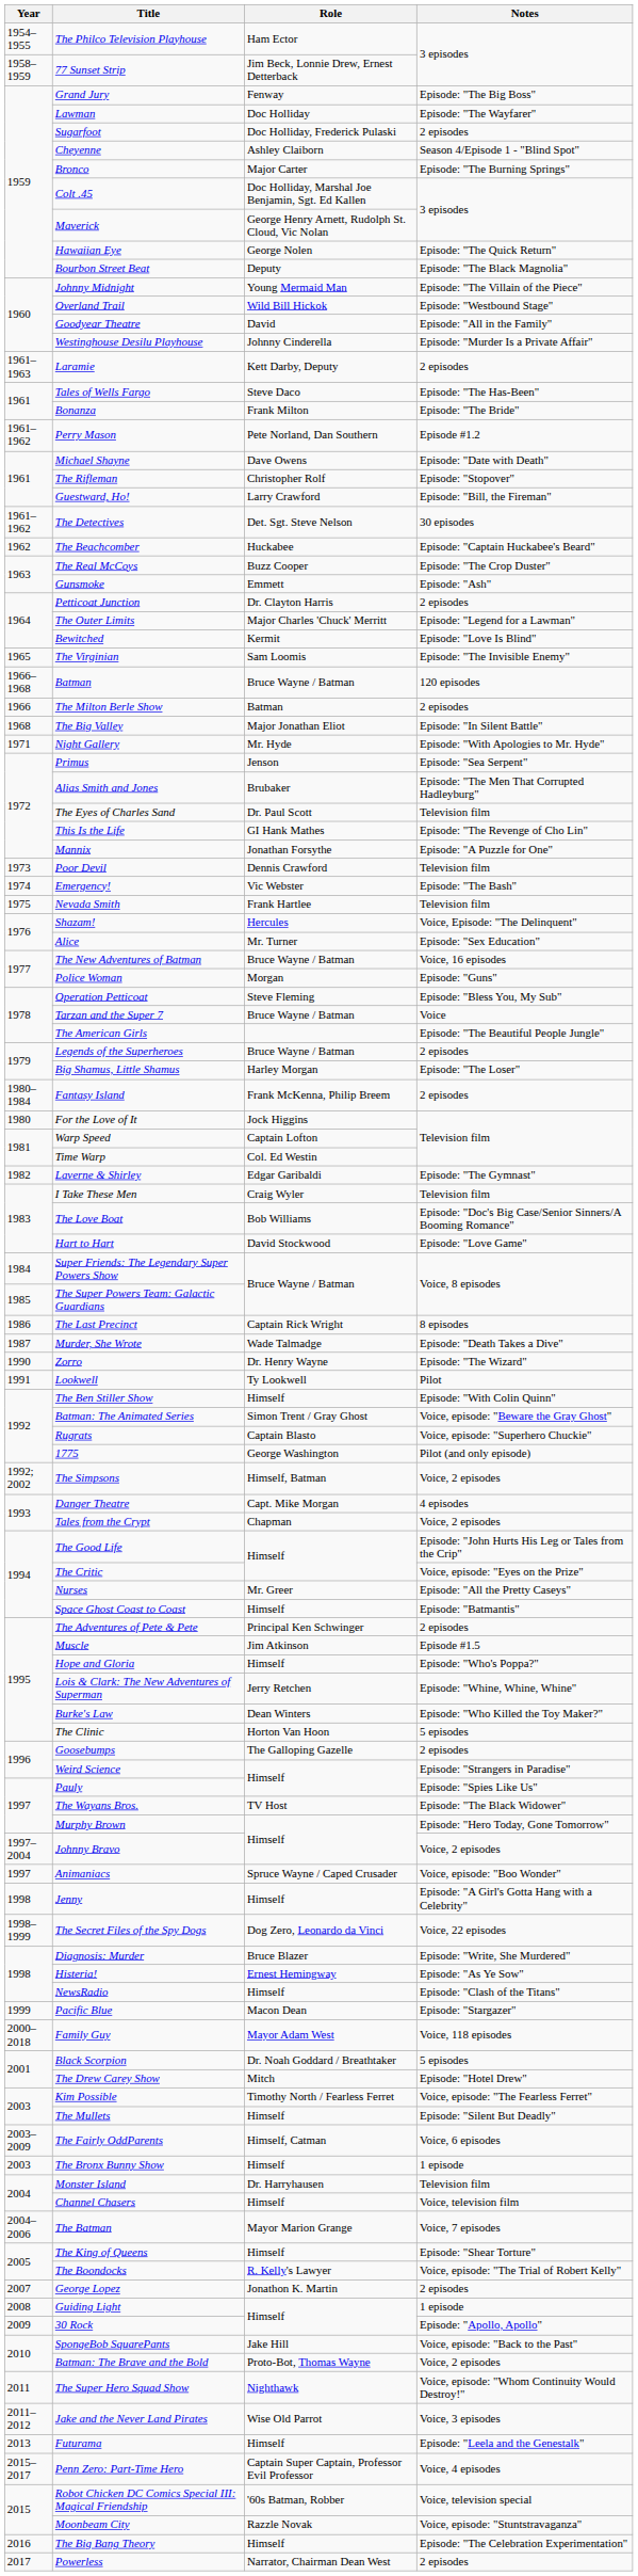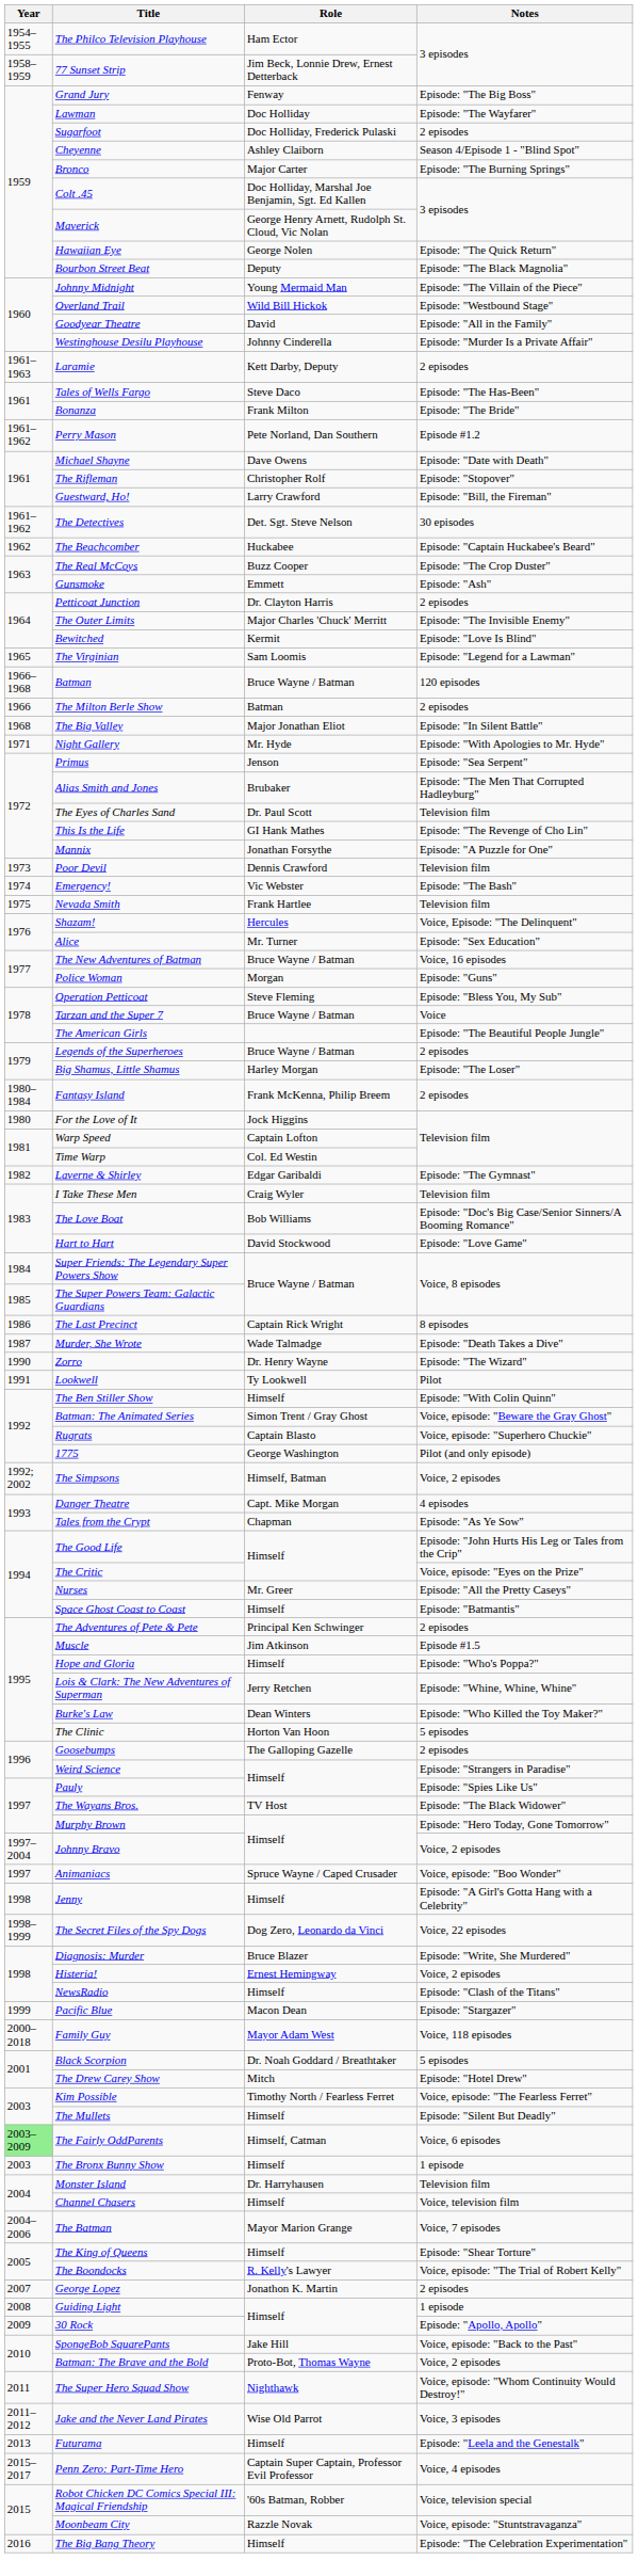 <table class="wikitable sortable">
 <tr>
 <th>Year</th>
 <th>Title</th>
 <th>Role</th>
 <th class="unsortable">Notes</th>
 </tr>
 <tr>
 <td>1954–1955</td>
 <td><em><a href='#'>The Philco Television Playhouse</a></em></td>
 <td>Ham Ector</td>
 <td rowspan="2">3 episodes</td>
 </tr>
 <tr>
 <td>1958–1959</td>
 <td><em><a href='#'>77 Sunset Strip</a></em></td>
 <td>Jim Beck, Lonnie Drew, Ernest Detterback</td>
 </tr>
 <tr>
 <td rowspan="9">1959</td>
 <td><em><a href='#'>Grand Jury</a></em></td>
 <td>Fenway</td>
 <td>Episode: "The Big Boss"</td>
 </tr>
 <tr>
 <td><em><a href='#'>Lawman</a></em></td>
 <td>Doc Holliday</td>
 <td>Episode: "The Wayfarer"</td>
 </tr>
 <tr>
 <td><em><a href='#'>Sugarfoot</a></em></td>
 <td>Doc Holliday, Frederick Pulaski</td>
 <td>2 episodes</td>
 </tr>
 <tr>
 <td><em><a href='#'>Cheyenne</a></em></td>
 <td>Ashley Claiborn</td>
 <td>Season 4/Episode 1 - "Blind Spot"</td>
 </tr>
 <tr>
 <td><em><a href='#'>Bronco</a></em></td>
 <td>Major Carter</td>
 <td>Episode: "The Burning Springs"</td>
 </tr>
 <tr>
 <td><em><a href='#'>Colt .45</a></em></td>
 <td>Doc Holliday, Marshal Joe Benjamin, Sgt. Ed Kallen</td>
 <td rowspan="2">3 episodes</td>
 </tr>
 <tr>
 <td><em><a href='#'>Maverick</a></em></td>
 <td>George Henry Arnett, Rudolph St. Cloud, Vic Nolan</td>
 </tr>
 <tr>
 <td><em><a href='#'>Hawaiian Eye</a></em></td>
 <td>George Nolen</td>
 <td>Episode: "The Quick Return"</td>
 </tr>
 <tr>
 <td><em><a href='#'>Bourbon Street Beat</a></em></td>
 <td>Deputy</td>
 <td>Episode: "The Black Magnolia"</td>
 </tr>
 <tr>
 <td rowspan="4">1960</td>
 <td><em><a href='#'>Johnny Midnight</a></em></td>
 <td>Young <a href='#'>Mermaid Man</a></td>
 <td>Episode: "The Villain of the Piece"</td>
 </tr>
 <tr>
 <td><em><a href='#'>Overland Trail</a></em></td>
 <td><a href='#'>Wild Bill Hickok</a></td>
 <td>Episode: "Westbound Stage"</td>
 </tr>
 <tr>
 <td><em><a href='#'>Goodyear Theatre</a></em></td>
 <td>David</td>
 <td>Episode: "All in the Family"</td>
 </tr>
 <tr>
 <td><em><a href='#'>Westinghouse Desilu Playhouse</a></em></td>
 <td>Johnny Cinderella</td>
 <td>Episode: "Murder Is a Private Affair"</td>
 </tr>
 <tr>
 <td>1961–1963</td>
 <td><em><a href='#'>Laramie</a></em></td>
 <td>Kett Darby, Deputy</td>
 <td>2 episodes</td>
 </tr>
 <tr>
 <td rowspan="2">1961</td>
 <td><em><a href='#'>Tales of Wells Fargo</a></em></td>
 <td>Steve Daco</td>
 <td>Episode: "The Has-Been"</td>
 </tr>
 <tr>
 <td><em><a href='#'>Bonanza</a></em></td>
 <td>Frank Milton</td>
 <td>Episode: "The Bride"</td>
 </tr>
 <tr>
 <td>1961–1962</td>
 <td><em><a href='#'>Perry Mason</a></em></td>
 <td>Pete Norland, Dan Southern</td>
 <td>Episode #1.2</td>
 </tr>
 <tr>
 <td rowspan="3">1961</td>
 <td><em><a href='#'>Michael Shayne</a></em></td>
 <td>Dave Owens</td>
 <td>Episode: "Date with Death"</td>
 </tr>
 <tr>
 <td><em><a href='#'>The Rifleman</a></em></td>
 <td>Christopher Rolf</td>
 <td>Episode: "Stopover"</td>
 </tr>
 <tr>
 <td><em><a href='#'>Guestward, Ho!</a></em></td>
 <td>Larry Crawford</td>
 <td>Episode: "Bill, the Fireman"</td>
 </tr>
 <tr>
 <td>1961–1962</td>
 <td><em><a href='#'>The Detectives</a></em></td>
 <td>Det. Sgt. Steve Nelson</td>
 <td>30 episodes</td>
 </tr>
 <tr>
 <td>1962</td>
 <td><em><a href='#'>The Beachcomber</a></em></td>
 <td>Huckabee</td>
 <td>Episode: "Captain Huckabee's Beard"</td>
 </tr>
 <tr>
 <td rowspan="2">1963</td>
 <td><em><a href='#'>The Real McCoys</a></em></td>
 <td>Buzz Cooper</td>
 <td>Episode: "The Crop Duster"</td>
 </tr>
 <tr>
 <td><em><a href='#'>Gunsmoke</a></em></td>
 <td>Emmett</td>
 <td>Episode: "Ash"</td>
 </tr>
 <tr>
 <td rowspan="3">1964</td>
 <td><em><a href='#'>Petticoat Junction</a></em></td>
 <td>Dr. Clayton Harris</td>
 <td>2 episodes</td>
 </tr>
 <tr>
 <td><em><a href='#'>The Outer Limits</a></em></td>
 <td>Major Charles 'Chuck' Merritt</td>
-<td>Episode: "Legend for a Lawman"</td>
+<td>Episode: "The Invisible Enemy"</td>
 </tr>
 <tr>
 <td><em><a href='#'>Bewitched</a></em></td>
 <td>Kermit</td>
 <td>Episode: "Love Is Blind"</td>
 </tr>
 <tr>
 <td>1965</td>
 <td><em><a href='#'>The Virginian</a></em></td>
 <td>Sam Loomis</td>
-<td>Episode: "The Invisible Enemy"</td>
+<td>Episode: "Legend for a Lawman"</td>
 </tr>
 <tr>
 <td>1966–1968</td>
 <td><em><a href='#'>Batman</a></em></td>
 <td>Bruce Wayne / Batman</td>
 <td>120 episodes</td>
 </tr>
 <tr>
 <td>1966</td>
 <td><em><a href='#'>The Milton Berle Show</a></em></td>
 <td>Batman</td>
 <td>2 episodes</td>
 </tr>
 <tr>
 <td>1968</td>
 <td><em><a href='#'>The Big Valley</a></em></td>
 <td>Major Jonathan Eliot</td>
 <td>Episode: "In Silent Battle"</td>
 </tr>
 <tr>
 <td>1971</td>
 <td><em><a href='#'>Night Gallery</a></em></td>
 <td>Mr. Hyde</td>
 <td>Episode: "With Apologies to Mr. Hyde"</td>
 </tr>
 <tr>
 <td rowspan="5">1972</td>
 <td><em><a href='#'>Primus</a></em></td>
 <td>Jenson</td>
 <td>Episode: "Sea Serpent"</td>
 </tr>
 <tr>
 <td><em><a href='#'>Alias Smith and Jones</a></em></td>
 <td>Brubaker</td>
 <td>Episode: "The Men That Corrupted Hadleyburg"</td>
 </tr>
 <tr>
 <td><em>The Eyes of Charles Sand</em></td>
 <td>Dr. Paul Scott</td>
 <td>Television film</td>
 </tr>
 <tr>
 <td><em><a href='#'>This Is the Life</a></em></td>
 <td>GI Hank Mathes</td>
 <td>Episode: "The Revenge of Cho Lin"</td>
 </tr>
 <tr>
 <td><em><a href='#'>Mannix</a></em></td>
 <td>Jonathan Forsythe</td>
 <td>Episode: "A Puzzle for One"</td>
 </tr>
 <tr>
 <td>1973</td>
 <td><em><a href='#'>Poor Devil</a></em></td>
 <td>Dennis Crawford</td>
 <td>Television film</td>
 </tr>
 <tr>
 <td>1974</td>
 <td><em><a href='#'>Emergency!</a></em></td>
 <td>Vic Webster</td>
 <td>Episode: "The Bash"</td>
 </tr>
 <tr>
 <td>1975</td>
 <td><em><a href='#'>Nevada Smith</a></em></td>
 <td>Frank Hartlee</td>
 <td>Television film</td>
 </tr>
 <tr>
 <td rowspan="2">1976</td>
 <td><em><a href='#'>Shazam!</a></em></td>
 <td><a href='#'>Hercules</a></td>
 <td>Voice, Episode: "The Delinquent"</td>
 </tr>
 <tr>
 <td><em><a href='#'>Alice</a></em></td>
 <td>Mr. Turner</td>
 <td>Episode: "Sex Education"</td>
 </tr>
 <tr>
 <td rowspan="2">1977</td>
 <td><em><a href='#'>The New Adventures of Batman</a></em></td>
 <td>Bruce Wayne / Batman</td>
 <td>Voice, 16 episodes</td>
 </tr>
 <tr>
 <td><em><a href='#'>Police Woman</a></em></td>
 <td>Morgan</td>
 <td>Episode: "Guns"</td>
 </tr>
 <tr>
 <td rowspan="3">1978</td>
 <td><em><a href='#'>Operation Petticoat</a></em></td>
 <td>Steve Fleming</td>
 <td>Episode: "Bless You, My Sub"</td>
 </tr>
 <tr>
 <td><em><a href='#'>Tarzan and the Super 7</a></em></td>
 <td>Bruce Wayne / Batman</td>
 <td>Voice</td>
 </tr>
 <tr>
 <td><em><a href='#'>The American Girls</a></em></td>
 <td></td>
 <td>Episode: "The Beautiful People Jungle"</td>
 </tr>
 <tr>
 <td rowspan="2">1979</td>
 <td><em><a href='#'>Legends of the Superheroes</a></em></td>
 <td>Bruce Wayne / Batman</td>
 <td>2 episodes</td>
 </tr>
 <tr>
 <td><em><a href='#'>Big Shamus, Little Shamus</a></em></td>
 <td>Harley Morgan</td>
 <td>Episode: "The Loser"</td>
 </tr>
 <tr>
 <td>1980–1984</td>
 <td><em><a href='#'>Fantasy Island</a></em></td>
 <td>Frank McKenna, Philip Breem</td>
 <td>2 episodes</td>
 </tr>
 <tr>
 <td>1980</td>
 <td><em>For the Love of It</em></td>
 <td>Jock Higgins</td>
 <td rowspan="3">Television film</td>
 </tr>
 <tr>
 <td rowspan="2">1981</td>
 <td><em>Warp Speed</em></td>
 <td>Captain Lofton</td>
 </tr>
 <tr>
 <td><em>Time Warp</em></td>
 <td>Col. Ed Westin</td>
 </tr>
 <tr>
 <td>1982</td>
 <td><em><a href='#'>Laverne & Shirley</a></em></td>
 <td>Edgar Garibaldi</td>
 <td>Episode: "The Gymnast"</td>
 </tr>
 <tr>
 <td rowspan="3">1983</td>
 <td><em>I Take These Men</em></td>
 <td>Craig Wyler</td>
 <td>Television film</td>
 </tr>
 <tr>
 <td><em><a href='#'>The Love Boat</a></em></td>
 <td>Bob Williams</td>
 <td>Episode: "Doc's Big Case/Senior Sinners/A Booming Romance"</td>
 </tr>
 <tr>
 <td><em><a href='#'>Hart to Hart</a></em></td>
 <td>David Stockwood</td>
 <td>Episode: "Love Game"</td>
 </tr>
 <tr>
 <td>1984</td>
 <td><em><a href='#'>Super Friends: The Legendary Super Powers Show</a></em></td>
 <td rowspan="2">Bruce Wayne / Batman</td>
 <td rowspan="2">Voice, 8 episodes</td>
 </tr>
 <tr>
 <td>1985</td>
 <td><em><a href='#'>The Super Powers Team: Galactic Guardians</a></em></td>
 </tr>
 <tr>
 <td>1986</td>
 <td><em><a href='#'>The Last Precinct</a></em></td>
 <td>Captain Rick Wright</td>
 <td>8 episodes</td>
 </tr>
 <tr>
 <td>1987</td>
 <td><em><a href='#'>Murder, She Wrote</a></em></td>
 <td>Wade Talmadge</td>
 <td>Episode: "Death Takes a Dive"</td>
 </tr>
 <tr>
 <td>1990</td>
 <td><em><a href='#'>Zorro</a></em></td>
 <td>Dr. Henry Wayne</td>
 <td>Episode: "The Wizard"</td>
 </tr>
 <tr>
 <td>1991</td>
 <td><em><a href='#'>Lookwell</a></em></td>
 <td>Ty Lookwell</td>
 <td>Pilot</td>
 </tr>
 <tr>
 <td rowspan="4">1992</td>
 <td><em><a href='#'>The Ben Stiller Show</a></em></td>
 <td>Himself</td>
 <td>Episode: "With Colin Quinn"</td>
 </tr>
 <tr>
 <td><em><a href='#'>Batman: The Animated Series</a></em></td>
 <td>Simon Trent / Gray Ghost</td>
 <td>Voice, episode: "<a href='#'>Beware the Gray Ghost</a>"</td>
 </tr>
 <tr>
 <td><em><a href='#'>Rugrats</a></em></td>
 <td>Captain Blasto</td>
 <td>Voice, episode: "Superhero Chuckie"</td>
 </tr>
 <tr>
 <td><em><a href='#'>1775</a></em></td>
 <td>George Washington</td>
 <td>Pilot (and only episode)</td>
 </tr>
 <tr>
 <td>1992; 2002</td>
 <td><em><a href='#'>The Simpsons</a></em></td>
 <td>Himself, Batman</td>
 <td>Voice, 2 episodes</td>
 </tr>
 <tr>
 <td rowspan="2">1993</td>
 <td><em><a href='#'>Danger Theatre</a></em></td>
 <td>Capt. Mike Morgan</td>
 <td>4 episodes</td>
 </tr>
 <tr>
 <td><em><a href='#'>Tales from the Crypt</a></em></td>
 <td>Chapman</td>
-<td>Voice, 2 episodes</td>
+<td>Episode: "As Ye Sow"</td>
 </tr>
 <tr>
 <td rowspan="4">1994</td>
 <td><em><a href='#'>The Good Life</a></em></td>
 <td rowspan="2">Himself</td>
 <td>Episode: "John Hurts His Leg or Tales from the Crip"</td>
 </tr>
 <tr>
 <td><em><a href='#'>The Critic</a></em></td>
 <td>Voice, episode: "Eyes on the Prize"</td>
 </tr>
 <tr>
 <td><em><a href='#'>Nurses</a></em></td>
 <td>Mr. Greer</td>
 <td>Episode: "All the Pretty Caseys"</td>
 </tr>
 <tr>
 <td><em><a href='#'>Space Ghost Coast to Coast</a></em></td>
 <td>Himself</td>
 <td>Episode: "Batmantis"</td>
 </tr>
 <tr>
 <td rowspan="6">1995</td>
 <td><em><a href='#'>The Adventures of Pete & Pete</a></em></td>
 <td>Principal Ken Schwinger</td>
 <td>2 episodes</td>
 </tr>
 <tr>
 <td><em><a href='#'>Muscle</a></em></td>
 <td>Jim Atkinson</td>
 <td>Episode #1.5</td>
 </tr>
 <tr>
 <td><em><a href='#'>Hope and Gloria</a></em></td>
 <td>Himself</td>
 <td>Episode: "Who's Poppa?"</td>
 </tr>
 <tr>
 <td><em><a href='#'>Lois & Clark: The New Adventures of Superman</a></em></td>
 <td>Jerry Retchen</td>
 <td>Episode: "Whine, Whine, Whine"</td>
 </tr>
 <tr>
 <td><em><a href='#'>Burke's Law</a></em></td>
 <td>Dean Winters</td>
 <td>Episode: "Who Killed the Toy Maker?"</td>
 </tr>
 <tr>
 <td><em>The Clinic</em></td>
 <td>Horton Van Hoon</td>
 <td>5 episodes</td>
 </tr>
 <tr>
 <td rowspan="2">1996</td>
 <td><em><a href='#'>Goosebumps</a></em></td>
 <td>The Galloping Gazelle</td>
 <td>2 episodes</td>
 </tr>
 <tr>
 <td><em><a href='#'>Weird Science</a></em></td>
 <td rowspan="2">Himself</td>
 <td>Episode: "Strangers in Paradise"</td>
 </tr>
 <tr>
 <td rowspan="3">1997</td>
 <td><em><a href='#'>Pauly</a></em></td>
 <td>Episode: "Spies Like Us"</td>
 </tr>
 <tr>
 <td><em><a href='#'>The Wayans Bros.</a></em></td>
 <td>TV Host</td>
 <td>Episode: "The Black Widower"</td>
 </tr>
 <tr>
 <td><em><a href='#'>Murphy Brown</a></em></td>
 <td rowspan="2">Himself</td>
 <td>Episode: "Hero Today, Gone Tomorrow"</td>
 </tr>
 <tr>
 <td>1997–2004</td>
 <td><em><a href='#'>Johnny Bravo</a></em></td>
 <td>Voice, 2 episodes</td>
 </tr>
 <tr>
 <td>1997</td>
 <td><em><a href='#'>Animaniacs</a></em></td>
 <td>Spruce Wayne / Caped Crusader</td>
 <td>Voice, episode: "Boo Wonder"</td>
 </tr>
 <tr>
 <td>1998</td>
 <td><em><a href='#'>Jenny</a></em></td>
 <td>Himself</td>
 <td>Episode: "A Girl's Gotta Hang with a Celebrity"</td>
 </tr>
 <tr>
 <td>1998–1999</td>
 <td><em><a href='#'>The Secret Files of the Spy Dogs</a></em></td>
 <td>Dog Zero, <a href='#'>Leonardo da Vinci</a></td>
 <td>Voice, 22 episodes</td>
 </tr>
 <tr>
 <td rowspan="3">1998</td>
 <td><em><a href='#'>Diagnosis: Murder</a></em></td>
 <td>Bruce Blazer</td>
 <td>Episode: "Write, She Murdered"</td>
 </tr>
 <tr>
 <td><em><a href='#'>Histeria!</a></em></td>
 <td><a href='#'>Ernest Hemingway</a></td>
-<td>Episode: "As Ye Sow"</td>
+<td>Voice, 2 episodes</td>
 </tr>
 <tr>
 <td><em><a href='#'>NewsRadio</a></em></td>
 <td>Himself</td>
 <td>Episode: "Clash of the Titans"</td>
 </tr>
 <tr>
 <td>1999</td>
 <td><em><a href='#'>Pacific Blue</a></em></td>
 <td>Macon Dean</td>
 <td>Episode: "Stargazer"</td>
 </tr>
 <tr>
 <td>2000–2018</td>
 <td><em><a href='#'>Family Guy</a></em></td>
 <td><a href='#'>Mayor Adam West</a></td>
 <td>Voice, 118 episodes</td>
 </tr>
 <tr>
 <td rowspan="2">2001</td>
 <td><em><a href='#'>Black Scorpion</a></em></td>
 <td>Dr. Noah Goddard / Breathtaker</td>
 <td>5 episodes</td>
 </tr>
 <tr>
 <td><em><a href='#'>The Drew Carey Show</a></em></td>
 <td>Mitch</td>
 <td>Episode: "Hotel Drew"</td>
 </tr>
 <tr>
 <td rowspan="2">2003</td>
 <td><em><a href='#'>Kim Possible</a></em></td>
 <td>Timothy North / Fearless Ferret</td>
 <td>Voice, episode: "The Fearless Ferret"</td>
 </tr>
 <tr>
 <td><em><a href='#'>The Mullets</a></em></td>
 <td>Himself</td>
 <td>Episode: "Silent But Deadly"</td>
 </tr>
 <tr>
-<td>2003–2009</td>
+<td style="background: lightgreen;">2003–2009</td>
 <td><em><a href='#'>The Fairly OddParents</a></em></td>
 <td>Himself, Catman</td>
 <td>Voice, 6 episodes</td>
 </tr>
 <tr>
 <td>2003</td>
 <td><em><a href='#'>The Bronx Bunny Show</a></em></td>
 <td>Himself</td>
 <td>1 episode</td>
 </tr>
 <tr>
 <td rowspan="2">2004</td>
 <td><em><a href='#'>Monster Island</a></em></td>
 <td>Dr. Harryhausen</td>
 <td>Television film</td>
 </tr>
 <tr>
 <td><em><a href='#'>Channel Chasers</a></em></td>
 <td>Himself</td>
 <td>Voice, television film</td>
 </tr>
 <tr>
 <td>2004–2006</td>
 <td><em><a href='#'>The Batman</a></em></td>
 <td>Mayor Marion Grange</td>
 <td>Voice, 7 episodes</td>
 </tr>
 <tr>
 <td rowspan="2">2005</td>
 <td><em><a href='#'>The King of Queens</a></em></td>
 <td>Himself</td>
 <td>Episode: "Shear Torture"</td>
 </tr>
 <tr>
 <td><em><a href='#'>The Boondocks</a></em></td>
 <td><a href='#'>R. Kelly</a>'s Lawyer</td>
 <td>Voice, episode: "The Trial of Robert Kelly"</td>
 </tr>
 <tr>
 <td>2007</td>
 <td><em><a href='#'>George Lopez</a></em></td>
 <td>Jonathon K. Martin</td>
 <td>2 episodes</td>
 </tr>
 <tr>
 <td>2008</td>
 <td><em><a href='#'>Guiding Light</a></em></td>
 <td rowspan="2">Himself</td>
 <td>1 episode</td>
 </tr>
 <tr>
 <td>2009</td>
 <td><em><a href='#'>30 Rock</a></em></td>
 <td>Episode: "<a href='#'>Apollo, Apollo</a>"</td>
 </tr>
 <tr>
 <td rowspan="2">2010</td>
 <td><em><a href='#'>SpongeBob SquarePants</a></em></td>
 <td>Jake Hill</td>
 <td>Voice, episode: "Back to the Past"</td>
 </tr>
 <tr>
 <td><em><a href='#'>Batman: The Brave and the Bold</a></em></td>
 <td>Proto-Bot, <a href='#'>Thomas Wayne</a></td>
 <td>Voice, 2 episodes</td>
 </tr>
 <tr>
 <td>2011</td>
 <td><em><a href='#'>The Super Hero Squad Show</a></em></td>
 <td><a href='#'>Nighthawk</a></td>
 <td>Voice, episode: "Whom Continuity Would Destroy!"</td>
 </tr>
 <tr>
 <td>2011–2012</td>
 <td><em><a href='#'>Jake and the Never Land Pirates</a></em></td>
 <td>Wise Old Parrot</td>
 <td>Voice, 3 episodes</td>
 </tr>
 <tr>
 <td>2013</td>
 <td><em><a href='#'>Futurama</a></em></td>
 <td>Himself</td>
 <td>Episode: "<a href='#'>Leela and the Genestalk</a>"</td>
 </tr>
 <tr>
 <td>2015–2017</td>
 <td><em><a href='#'>Penn Zero: Part-Time Hero</a></em></td>
 <td>Captain Super Captain, Professor Evil Professor</td>
 <td>Voice, 4 episodes</td>
 </tr>
 <tr>
 <td rowspan="2">2015</td>
 <td><em><a href='#'>Robot Chicken DC Comics Special III: Magical Friendship</a></em></td>
 <td>'60s Batman, Robber</td>
 <td>Voice, television special</td>
 </tr>
 <tr>
 <td><em><a href='#'>Moonbeam City</a></em></td>
 <td>Razzle Novak</td>
 <td>Voice, episode: "Stuntstravaganza"</td>
 </tr>
 <tr>
 <td>2016</td>
 <td><em><a href='#'>The Big Bang Theory</a></em></td>
 <td>Himself</td>
 <td>Episode: "The Celebration Experimentation"</td>
 </tr>
-<tr>
-<td>2017</td>
-<td><em><a href='#'>Powerless</a></em></td>
-<td>Narrator, Chairman Dean West</td>
-<td>2 episodes</td>
-</tr>
 </table>
